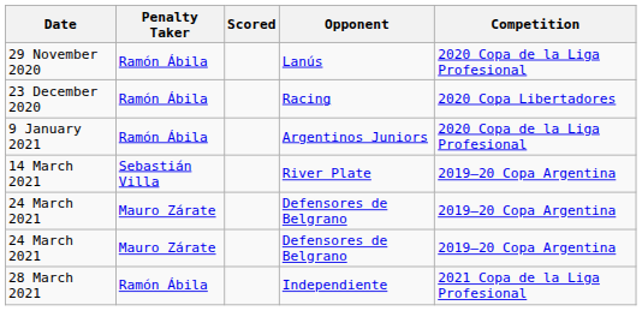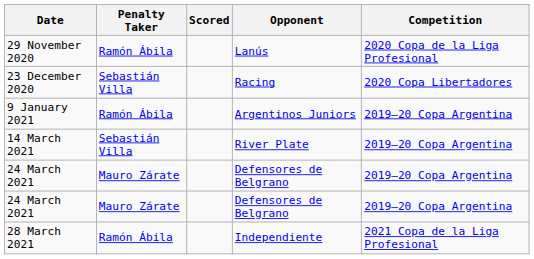 <table class="wikitable">
 <tr>
 <th>Date</th>
 <th>Penalty Taker</th>
 <th>Scored</th>
 <th>Opponent</th>
 <th>Competition</th>
 </tr>
 <tr>
 <td>29 November 2020</td>
 <td><a href='#'>Ramón Ábila</a></td>
 <td></td>
 <td><a href='#'>Lanús</a></td>
 <td><a href='#'>2020 Copa de la Liga Profesional</a></td>
 </tr>
 <tr>
 <td>23 December 2020</td>
-<td><a href='#'>Ramón Ábila</a></td>
+<td><a href='#'>Sebastián Villa</a></td>
 <td></td>
 <td><a href='#'>Racing</a></td>
 <td><a href='#'>2020 Copa Libertadores</a></td>
 </tr>
 <tr>
 <td>9 January 2021</td>
 <td><a href='#'>Ramón Ábila</a></td>
 <td></td>
 <td><a href='#'>Argentinos Juniors</a></td>
-<td><a href='#'>2020 Copa de la Liga Profesional</a></td>
+<td><a href='#'>2019–20 Copa Argentina</a></td>
 </tr>
 <tr>
 <td>14 March 2021</td>
 <td><a href='#'>Sebastián Villa</a></td>
 <td></td>
 <td><a href='#'>River Plate</a></td>
 <td><a href='#'>2019–20 Copa Argentina</a></td>
 </tr>
 <tr>
 <td>24 March 2021</td>
 <td><a href='#'>Mauro Zárate</a></td>
 <td></td>
 <td><a href='#'>Defensores de Belgrano</a></td>
 <td><a href='#'>2019–20 Copa Argentina</a></td>
 </tr>
 <tr>
 <td>24 March 2021</td>
 <td><a href='#'>Mauro Zárate</a></td>
 <td></td>
 <td><a href='#'>Defensores de Belgrano</a></td>
 <td><a href='#'>2019–20 Copa Argentina</a></td>
 </tr>
 <tr>
 <td>28 March 2021</td>
 <td><a href='#'>Ramón Ábila</a></td>
 <td></td>
 <td><a href='#'>Independiente</a></td>
 <td><a href='#'>2021 Copa de la Liga Profesional</a></td>
 </tr>
 </table>
